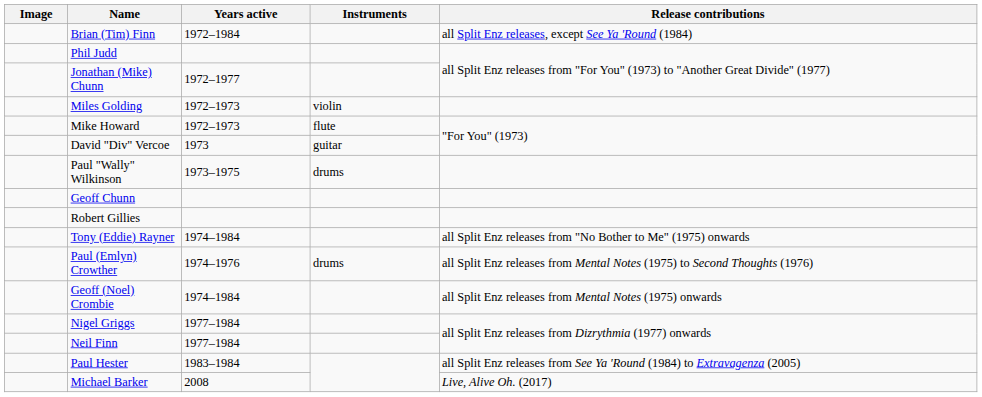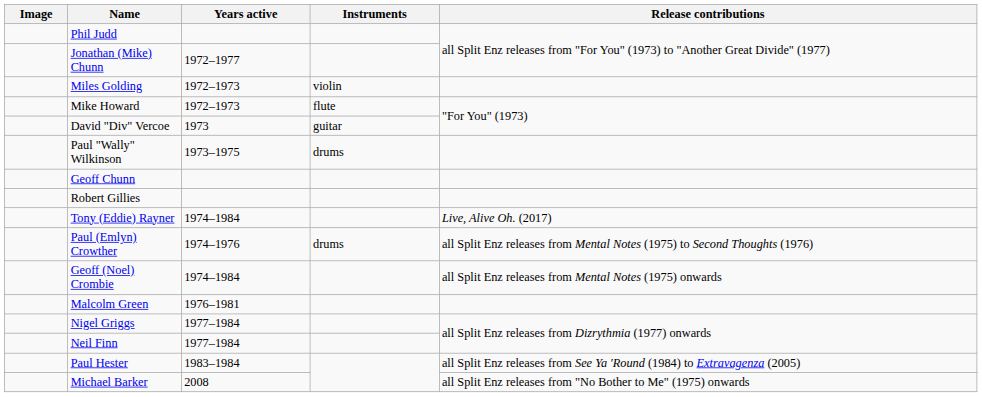 <table class="wikitable" border="1" width=100%>
 <tr>
 <th width="75">Image</th>
 <th width="140">Name</th>
 <th width="160">Years active</th>
 <th width="160">Instruments</th>
 <th>Release contributions</th>
-</tr>
-<tr>
-<td></td>
-<td><a href='#'>Brian (Tim) Finn</a></td>
-<td>1972–1984 </td>
-<td></td>
-<td>all <a href='#'>Split Enz releases</a>, except <em><a href='#'>See Ya 'Round</a></em> (1984)</td>
 </tr>
 <tr>
 <td></td>
 <td><a href='#'>Phil Judd</a></td>
 <td></td>
 <td></td>
 <td rowspan="2">all Split Enz releases from "For You" (1973) to "Another Great Divide" (1977)</td>
 </tr>
 <tr>
 <td></td>
 <td><a href='#'>Jonathan (Mike) Chunn</a></td>
 <td>1972–1977 </td>
 <td></td>
 </tr>
 <tr>
 <td></td>
 <td><a href='#'>Miles Golding</a></td>
 <td>1972–1973 </td>
 <td>violin</td>
 <td></td>
 </tr>
 <tr>
 <td></td>
 <td>Mike Howard</td>
 <td>1972–1973</td>
 <td>flute</td>
 <td rowspan="2">"For You" (1973)</td>
 </tr>
 <tr>
 <td></td>
 <td>David "Div" Vercoe</td>
 <td>1973</td>
 <td>guitar</td>
 </tr>
 <tr>
 <td></td>
 <td>Paul "Wally" Wilkinson</td>
 <td>1973–1975</td>
 <td>drums</td>
 <td></td>
 </tr>
 <tr>
 <td></td>
 <td><a href='#'>Geoff Chunn</a></td>
 <td></td>
 <td></td>
 <td></td>
 </tr>
 <tr>
 <td></td>
 <td>Robert Gillies</td>
 <td></td>
 <td></td>
 <td></td>
 </tr>
 <tr>
 <td></td>
 <td><a href='#'>Tony (Eddie) Rayner</a></td>
 <td>1974–1984 </td>
 <td></td>
-<td>all Split Enz releases from "No Bother to Me" (1975) onwards</td>
+<td><em>Live, Alive Oh.</em> (2017)</td>
 </tr>
 <tr>
 <td></td>
 <td><a href='#'>Paul (Emlyn) Crowther</a></td>
 <td>1974–1976 </td>
 <td>drums</td>
 <td>all Split Enz releases from <em>Mental Notes</em> (1975) to <em>Second Thoughts</em> (1976)</td>
 </tr>
 <tr>
 <td></td>
 <td><a href='#'>Geoff (Noel) Crombie</a></td>
 <td>1974–1984 </td>
 <td></td>
 <td>all Split Enz releases from <em>Mental Notes</em> (1975) onwards</td>
+</tr>
+<tr>
+<td></td>
+<td><a href='#'>Malcolm Green</a></td>
+<td>1976–1981 </td>
+<td></td>
+<td></td>
 </tr>
 <tr>
 <td></td>
 <td><a href='#'>Nigel Griggs</a></td>
 <td>1977–1984 </td>
 <td></td>
 <td rowspan="2">all Split Enz releases from <em>Dizrythmia</em> (1977) onwards</td>
 </tr>
 <tr>
 <td></td>
 <td><a href='#'>Neil Finn</a></td>
 <td>1977–1984 </td>
 <td></td>
 </tr>
 <tr>
 <td></td>
 <td><a href='#'>Paul Hester</a></td>
 <td>1983–1984 </td>
 <td rowspan="2"></td>
 <td>all Split Enz releases from <em>See Ya 'Round</em> (1984) to <em><a href='#'>Extravagenza</a></em> (2005)</td>
 </tr>
 <tr>
 <td></td>
 <td><a href='#'>Michael Barker</a></td>
 <td>2008  </td>
-<td><em>Live, Alive Oh.</em> (2017)</td>
+<td>all Split Enz releases from "No Bother to Me" (1975) onwards</td>
 </tr>
 </table>
